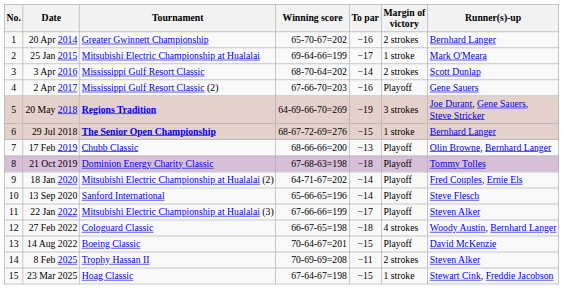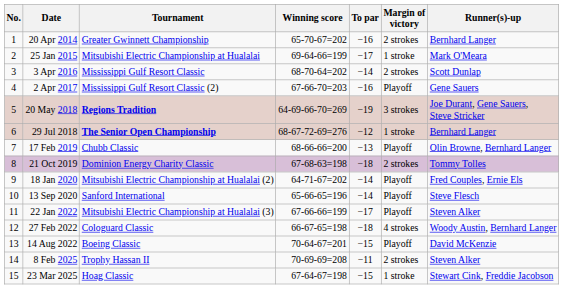 <table class="wikitable" style="font-size:95%;">
 <tr>
 <th>No.</th>
 <th>Date</th>
 <th>Tournament</th>
 <th>Winning score</th>
 <th>To par</th>
 <th>Margin of<br>victory</th>
 <th>Runner(s)-up</th>
 </tr>
 <tr>
 <td align=center>1</td>
 <td align=right>20 Apr <a href='#'>2014</a></td>
 <td><a href='#'>Greater Gwinnett Championship</a></td>
 <td align=right>65-70-67=202</td>
 <td align=center>−16</td>
 <td>2 strokes</td>
 <td> <a href='#'>Bernhard Langer</a></td>
 </tr>
 <tr>
 <td align=center>2</td>
 <td align=right>25 Jan <a href='#'>2015</a></td>
 <td><a href='#'>Mitsubishi Electric Championship at Hualalai</a></td>
 <td align=right>69-64-66=199</td>
 <td align=center>−17</td>
 <td>1 stroke</td>
 <td> <a href='#'>Mark O'Meara</a></td>
 </tr>
 <tr>
 <td align=center>3</td>
 <td align=right>3 Apr <a href='#'>2016</a></td>
 <td><a href='#'>Mississippi Gulf Resort Classic</a></td>
 <td align=right>68-70-64=202</td>
 <td align=center>−14</td>
 <td>2 strokes</td>
 <td> <a href='#'>Scott Dunlap</a></td>
 </tr>
 <tr>
 <td align=center>4</td>
 <td align=right>2 Apr <a href='#'>2017</a></td>
 <td><a href='#'>Mississippi Gulf Resort Classic</a> (2)</td>
 <td align=right>67-66-70=203</td>
 <td align=center>−16</td>
 <td>Playoff</td>
 <td> <a href='#'>Gene Sauers</a></td>
 </tr>
 <tr style="background:#e5d1cb;">
 <td align=center>5</td>
 <td align=right>20 May <a href='#'>2018</a></td>
 <td><strong><a href='#'>Regions Tradition</a></strong></td>
 <td>64-69-66-70=269</td>
 <td align=center>−19</td>
 <td>3 strokes</td>
 <td> <a href='#'>Joe Durant</a>,  <a href='#'>Gene Sauers</a>,<br> <a href='#'>Steve Stricker</a></td>
 </tr>
 <tr style="background:#e5d1cb;">
 <td align=center>6</td>
 <td align=right>29 Jul 2018</td>
 <td><strong><a href='#'>The Senior Open Championship</a></strong></td>
 <td>68-67-72-69=276</td>
-<td align=center>−15</td>
+<td align=center>−12</td>
 <td>1 stroke</td>
 <td> <a href='#'>Bernhard Langer</a></td>
 </tr>
 <tr>
 <td align=center>7</td>
 <td align=right>17 Feb <a href='#'>2019</a></td>
 <td><a href='#'>Chubb Classic</a></td>
 <td align=right>68-66-66=200</td>
 <td align=center>−13</td>
 <td>Playoff</td>
 <td> <a href='#'>Olin Browne</a>,  <a href='#'>Bernhard Langer</a></td>
 </tr>
 <tr style="background:thistle">
 <td align=center>8</td>
 <td align=right>21 Oct 2019</td>
 <td><a href='#'>Dominion Energy Charity Classic</a></td>
 <td align=right>67-68-63=198</td>
 <td align=center>−18</td>
-<td>Playoff</td>
+<td>2 strokes</td>
 <td> <a href='#'>Tommy Tolles</a></td>
 </tr>
 <tr>
 <td align=center>9</td>
 <td align=right>18 Jan <a href='#'>2020</a></td>
 <td><a href='#'>Mitsubishi Electric Championship at Hualalai</a> (2)</td>
 <td align=right>64-71-67=202</td>
 <td align=center>−14</td>
 <td>Playoff</td>
 <td> <a href='#'>Fred Couples</a>,  <a href='#'>Ernie Els</a></td>
 </tr>
 <tr>
 <td align=center>10</td>
 <td align=right>13 Sep 2020</td>
 <td><a href='#'>Sanford International</a></td>
 <td align=right>65-66-65=196</td>
 <td align=center>−14</td>
 <td>Playoff</td>
 <td> <a href='#'>Steve Flesch</a></td>
 </tr>
 <tr>
 <td align=center>11</td>
 <td align=right>22 Jan <a href='#'>2022</a></td>
 <td><a href='#'>Mitsubishi Electric Championship at Hualalai</a> (3)</td>
 <td align=right>67-66-66=199</td>
 <td align=center>−17</td>
 <td>Playoff</td>
 <td> <a href='#'>Steven Alker</a></td>
 </tr>
 <tr>
 <td align=center>12</td>
 <td align=right>27 Feb 2022</td>
 <td><a href='#'>Cologuard Classic</a></td>
 <td align=right>66-67-65=198</td>
 <td align=center>−18</td>
 <td>4 strokes</td>
 <td> <a href='#'>Woody Austin</a>,  <a href='#'>Bernhard Langer</a></td>
 </tr>
 <tr>
 <td align=center>13</td>
 <td align=right>14 Aug 2022</td>
 <td><a href='#'>Boeing Classic</a></td>
 <td align=right>70-64-67=201</td>
 <td align=center>−15</td>
 <td>Playoff</td>
 <td> <a href='#'>David McKenzie</a></td>
 </tr>
 <tr>
 <td align=center>14</td>
 <td align=right>8 Feb <a href='#'>2025</a></td>
 <td><a href='#'>Trophy Hassan II</a></td>
 <td align=right>70-69-69=208</td>
 <td align=center>−11</td>
 <td>2 strokes</td>
 <td> <a href='#'>Steven Alker</a></td>
 </tr>
 <tr>
 <td align=center>15</td>
 <td align=right>23 Mar 2025</td>
 <td><a href='#'>Hoag Classic</a></td>
 <td align=right>67-64-67=198</td>
 <td align=center>−15</td>
 <td>1 stroke</td>
 <td> <a href='#'>Stewart Cink</a>,  <a href='#'>Freddie Jacobson</a></td>
 </tr>
 </table>
